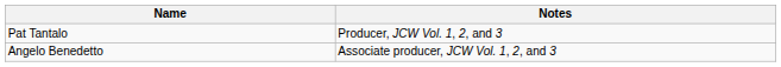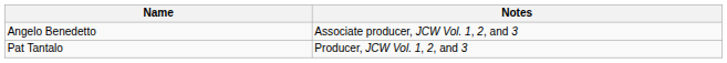 <table class="wikitable sortable" align="left center" width="65%">
 <tr>
 <th width="15%">Name</th>
 <th width="20%">Notes</th>
 </tr>
 <tr>
+<td>Angelo Benedetto</td>
+<td>Associate producer, <em>JCW Vol. 1</em>, <em>2</em>, and <em>3</em></td>
+</tr>
+<tr>
 <td>Pat Tantalo</td>
 <td>Producer, <em>JCW Vol. 1</em>, <em>2</em>, and <em>3</em></td>
 </tr>
-<tr>
-<td>Angelo Benedetto</td>
-<td>Associate producer, <em>JCW Vol. 1</em>, <em>2</em>, and <em>3</em></td>
-</tr>
 </table>
